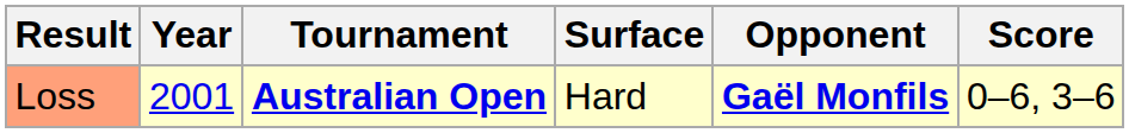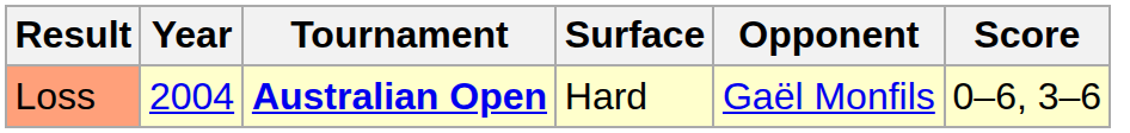 <table class="sortable wikitable">
 <tr>
 <th>Result</th>
 <th>Year</th>
 <th>Tournament</th>
 <th>Surface</th>
 <th>Opponent</th>
 <th class="unsortable">Score</th>
 </tr>
 <tr style="background:#ffc;">
 <td bgcolor=FFA07A>Loss</td>
-<td><a href='#'>2001</a></td>
+<td><a href='#'>2004</a></td>
 <td><strong><a href='#'>Australian Open</a></strong></td>
 <td>Hard</td>
-<td><strong> <a href='#'>Gaël Monfils</a></strong></td>
+<td> <a href='#'>Gaël Monfils</a></td>
 <td>0–6, 3–6</td>
 </tr>
 </table>
